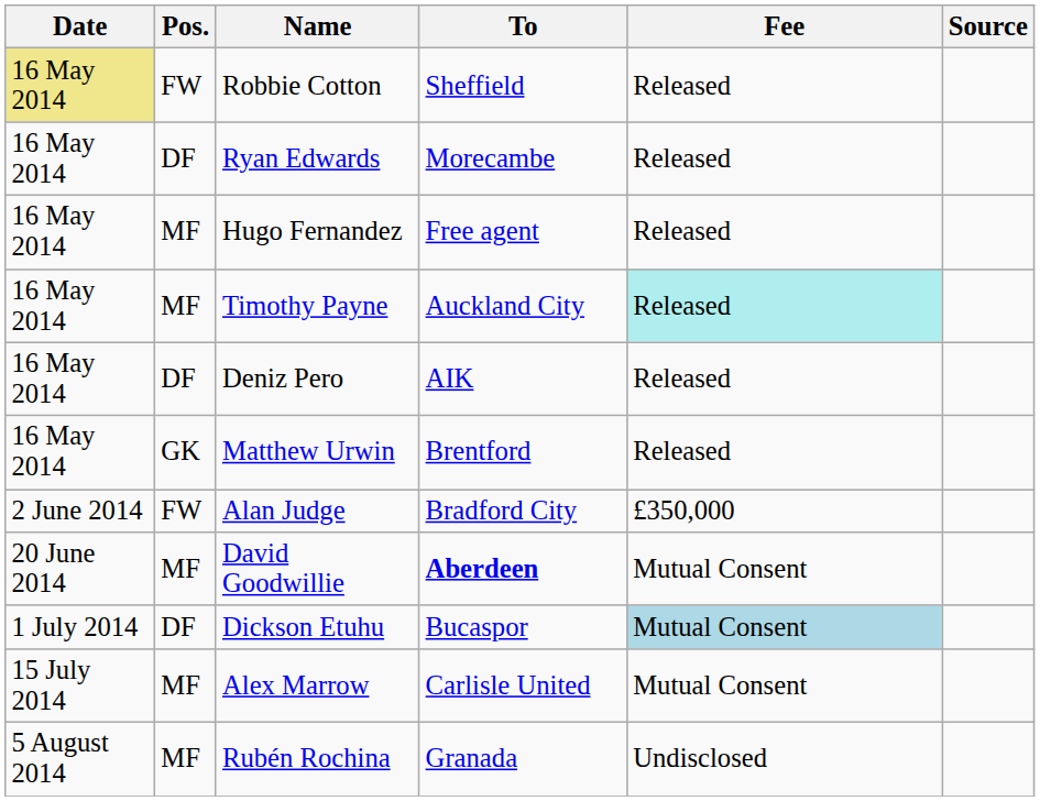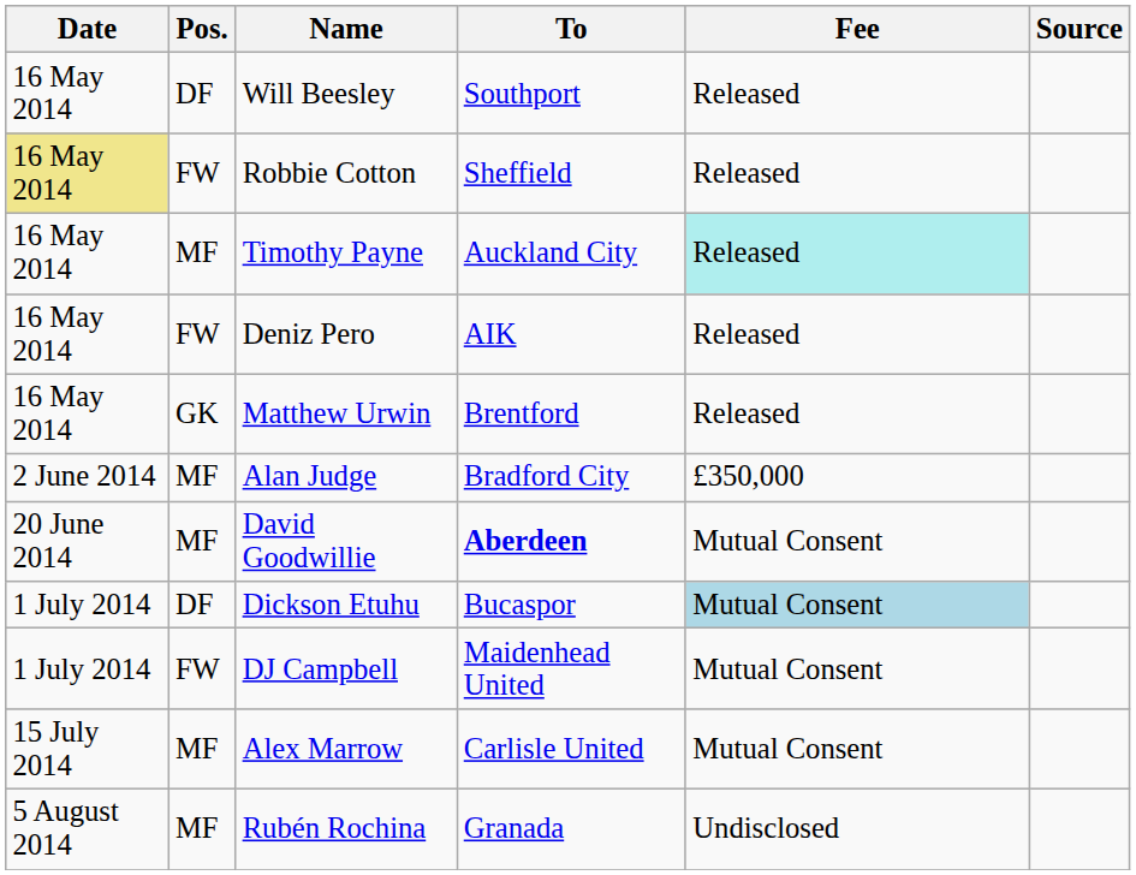 <table class="wikitable">
 <tr>
 <th width= 130>Date</th>
 <th width= 30>Pos.</th>
 <th width= 170>Name</th>
 <th width= 170>To</th>
 <th width= 320>Fee</th>
 <th width= 30>Source</th>
 </tr>
 <tr>
+<td>16 May 2014</td>
+<td>DF</td>
+<td> Will Beesley</td>
+<td> <a href='#'>Southport</a></td>
+<td>Released</td>
+<td></td>
+</tr>
+<tr>
 <td style="background: khaki;">16 May 2014</td>
 <td>FW</td>
 <td> Robbie Cotton</td>
 <td> <a href='#'>Sheffield</a></td>
-<td>Released</td>
-<td></td>
-</tr>
-<tr>
-<td>16 May 2014</td>
-<td>DF</td>
-<td> <a href='#'>Ryan Edwards</a></td>
-<td> <a href='#'>Morecambe</a></td>
-<td>Released</td>
-<td></td>
-</tr>
-<tr>
-<td>16 May 2014</td>
-<td>MF</td>
-<td> Hugo Fernandez</td>
-<td> <a href='#'>Free agent</a></td>
 <td>Released</td>
 <td></td>
 </tr>
 <tr>
 <td>16 May 2014</td>
 <td>MF</td>
 <td> <a href='#'>Timothy Payne</a></td>
 <td> <a href='#'>Auckland City</a></td>
 <td style="background: paleturquoise;">Released</td>
 <td></td>
 </tr>
 <tr>
 <td>16 May 2014</td>
-<td>DF</td>
+<td>FW</td>
 <td> Deniz Pero</td>
 <td> <a href='#'>AIK</a></td>
 <td>Released</td>
 <td></td>
 </tr>
 <tr>
 <td>16 May 2014</td>
 <td>GK</td>
 <td> <a href='#'>Matthew Urwin</a></td>
 <td> <a href='#'>Brentford</a></td>
 <td>Released</td>
 <td></td>
 </tr>
 <tr>
 <td>2 June 2014</td>
-<td>FW</td>
+<td>MF</td>
 <td> <a href='#'>Alan Judge</a></td>
 <td> <a href='#'>Bradford City</a></td>
 <td>£350,000</td>
 <td></td>
 </tr>
 <tr>
 <td>20 June 2014</td>
 <td>MF</td>
 <td> <a href='#'>David Goodwillie</a></td>
 <td><strong> <a href='#'>Aberdeen</a></strong></td>
 <td>Mutual Consent</td>
 <td></td>
 </tr>
 <tr>
 <td>1 July 2014</td>
 <td>DF</td>
 <td> <a href='#'>Dickson Etuhu</a></td>
 <td> <a href='#'>Bucaspor</a></td>
 <td style="background: lightblue;">Mutual Consent</td>
 <td></td>
 </tr>
 <tr>
+<td>1 July 2014</td>
+<td>FW</td>
+<td> <a href='#'>DJ Campbell</a></td>
+<td> <a href='#'>Maidenhead United</a></td>
+<td>Mutual Consent</td>
+<td></td>
+</tr>
+<tr>
 <td>15 July 2014</td>
 <td>MF</td>
 <td> <a href='#'>Alex Marrow</a></td>
 <td> <a href='#'>Carlisle United</a></td>
 <td>Mutual Consent</td>
 <td></td>
 </tr>
 <tr>
 <td>5 August 2014</td>
 <td>MF</td>
 <td> <a href='#'>Rubén Rochina</a></td>
 <td> <a href='#'>Granada</a></td>
 <td>Undisclosed</td>
 <td></td>
 </tr>
 </table>
